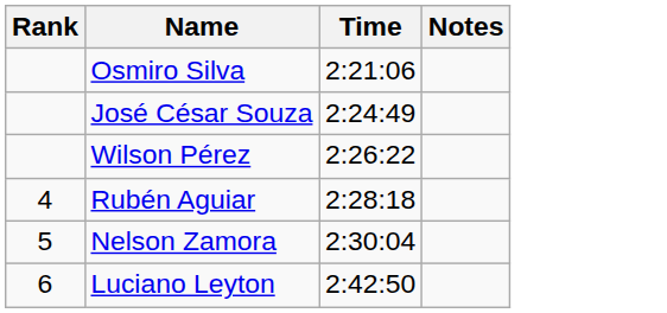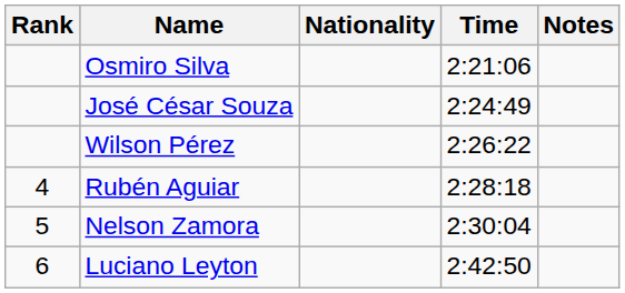 <table class="wikitable sortable" style="text-align:center">
 <tr>
 <th>Rank</th>
 <th>Name</th>
+<th>Nationality</th>
 <th>Time</th>
 <th>Notes</th>
 </tr>
 <tr>
 <td></td>
 <td align=left><a href='#'>Osmiro Silva</a></td>
+<td align=left></td>
 <td>2:21:06</td>
 <td></td>
 </tr>
 <tr>
 <td></td>
 <td align=left><a href='#'>José César Souza</a></td>
+<td align=left></td>
 <td>2:24:49</td>
 <td></td>
 </tr>
 <tr>
 <td></td>
 <td align=left><a href='#'>Wilson Pérez</a></td>
+<td align=left></td>
 <td>2:26:22</td>
 <td></td>
 </tr>
 <tr>
 <td>4</td>
 <td align=left><a href='#'>Rubén Aguiar</a></td>
+<td align=left></td>
 <td>2:28:18</td>
 <td></td>
 </tr>
 <tr>
 <td>5</td>
 <td align=left><a href='#'>Nelson Zamora</a></td>
+<td align=left></td>
 <td>2:30:04</td>
 <td></td>
 </tr>
 <tr>
 <td>6</td>
 <td align=left><a href='#'>Luciano Leyton</a></td>
+<td align=left></td>
 <td>2:42:50</td>
 <td></td>
 </tr>
 </table>
